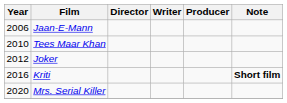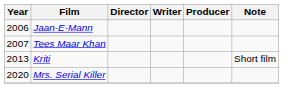 <table class="wikitable">
 <tr>
 <th>Year</th>
 <th>Film</th>
 <th>Director</th>
 <th>Writer</th>
 <th>Producer</th>
 <th>Note</th>
 </tr>
 <tr>
 <td>2006</td>
 <td><em><a href='#'>Jaan-E-Mann</a></em></td>
 <td></td>
 <td></td>
 <td></td>
 <td></td>
 </tr>
 <tr>
-<td>2010</td>
+<td>2007</td>
 <td><em><a href='#'>Tees Maar Khan</a></em></td>
 <td></td>
 <td></td>
 <td></td>
 <td></td>
 </tr>
 <tr>
-<td>2012</td>
-<td><em><a href='#'>Joker</a></em></td>
-<td></td>
-<td></td>
-<td></td>
-<td></td>
-</tr>
-<tr>
-<td>2016</td>
+<td>2013</td>
 <td><em><a href='#'>Kriti</a></em></td>
 <td></td>
 <td></td>
 <td></td>
-<td><strong>Short film</strong></td>
+<td>Short film</td>
 </tr>
 <tr>
 <td>2020</td>
 <td><em><a href='#'>Mrs. Serial Killer</a></em></td>
 <td></td>
 <td></td>
 <td></td>
 <td></td>
 </tr>
 <tr>
 </tr>
 </table>
